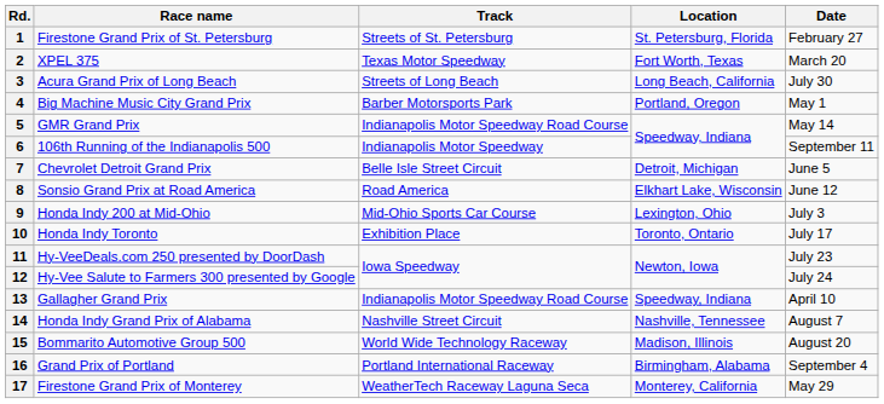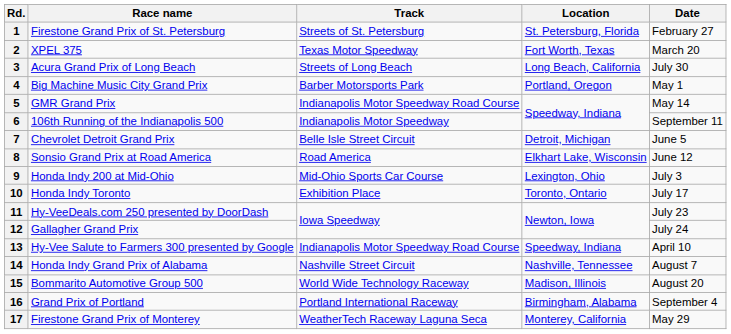 <table class="wikitable" style="font-size: 85%">
 <tr>
 <th>Rd.</th>
 <th>Race name</th>
 <th>Track</th>
 <th>Location</th>
 <th>Date</th>
 </tr>
 <tr>
 <th>1</th>
 <td><a href='#'>Firestone Grand Prix of St. Petersburg</a></td>
 <td> <a href='#'>Streets of St. Petersburg</a></td>
 <td><a href='#'>St. Petersburg, Florida</a></td>
 <td>February 27</td>
 </tr>
 <tr>
 <th>2</th>
 <td><a href='#'>XPEL 375</a></td>
 <td> <a href='#'>Texas Motor Speedway</a></td>
 <td><a href='#'>Fort Worth, Texas</a></td>
 <td>March 20</td>
 </tr>
 <tr>
 <th>3</th>
 <td><a href='#'>Acura Grand Prix of Long Beach</a></td>
 <td> <a href='#'>Streets of Long Beach</a></td>
 <td><a href='#'>Long Beach, California</a></td>
 <td>July 30</td>
 </tr>
 <tr>
 <th>4</th>
 <td><a href='#'>Big Machine Music City Grand Prix</a></td>
 <td> <a href='#'>Barber Motorsports Park</a></td>
 <td><a href='#'>Portland, Oregon</a></td>
 <td>May 1</td>
 </tr>
 <tr>
 <th>5</th>
 <td><a href='#'>GMR Grand Prix</a></td>
 <td> <a href='#'>Indianapolis Motor Speedway Road Course</a></td>
 <td rowspan="2"><a href='#'>Speedway, Indiana</a></td>
 <td>May 14</td>
 </tr>
 <tr>
 <th>6</th>
 <td><a href='#'>106th Running of the Indianapolis 500</a></td>
 <td> <a href='#'>Indianapolis Motor Speedway</a></td>
 <td>September 11</td>
 </tr>
 <tr>
 <th>7</th>
 <td><a href='#'>Chevrolet Detroit Grand Prix</a></td>
 <td> <a href='#'>Belle Isle Street Circuit</a></td>
 <td><a href='#'>Detroit, Michigan</a></td>
 <td>June 5</td>
 </tr>
 <tr>
 <th>8</th>
 <td><a href='#'>Sonsio Grand Prix at Road America</a></td>
 <td> <a href='#'>Road America</a></td>
 <td><a href='#'>Elkhart Lake, Wisconsin</a></td>
 <td>June 12</td>
 </tr>
 <tr>
 <th>9</th>
 <td><a href='#'>Honda Indy 200 at Mid-Ohio</a></td>
 <td> <a href='#'>Mid-Ohio Sports Car Course</a></td>
 <td><a href='#'>Lexington, Ohio</a></td>
 <td>July 3</td>
 </tr>
 <tr>
 <th>10</th>
 <td><a href='#'>Honda Indy Toronto</a></td>
 <td> <a href='#'>Exhibition Place</a></td>
 <td><a href='#'>Toronto, Ontario</a></td>
 <td>July 17</td>
 </tr>
 <tr>
 <th>11</th>
 <td><a href='#'>Hy-VeeDeals.com 250 presented by DoorDash</a></td>
 <td rowspan="2"> <a href='#'>Iowa Speedway</a></td>
 <td rowspan="2"><a href='#'>Newton, Iowa</a></td>
 <td>July 23</td>
 </tr>
 <tr>
 <th>12</th>
-<td><a href='#'>Hy-Vee Salute to Farmers 300 presented by Google</a></td>
+<td><a href='#'>Gallagher Grand Prix</a></td>
 <td>July 24</td>
 </tr>
 <tr>
 <th>13</th>
-<td><a href='#'>Gallagher Grand Prix</a></td>
+<td><a href='#'>Hy-Vee Salute to Farmers 300 presented by Google</a></td>
 <td> <a href='#'>Indianapolis Motor Speedway Road Course</a></td>
 <td><a href='#'>Speedway, Indiana</a></td>
 <td>April 10</td>
 </tr>
 <tr>
 <th>14</th>
 <td><a href='#'>Honda Indy Grand Prix of Alabama</a></td>
 <td> <a href='#'>Nashville Street Circuit</a></td>
 <td><a href='#'>Nashville, Tennessee</a></td>
 <td>August 7</td>
 </tr>
 <tr>
 <th>15</th>
 <td><a href='#'>Bommarito Automotive Group 500</a></td>
 <td> <a href='#'>World Wide Technology Raceway</a></td>
 <td><a href='#'>Madison, Illinois</a></td>
 <td>August 20</td>
 </tr>
 <tr>
 <th>16</th>
 <td><a href='#'>Grand Prix of Portland</a></td>
 <td> <a href='#'>Portland International Raceway</a></td>
 <td><a href='#'>Birmingham, Alabama</a></td>
 <td>September 4</td>
 </tr>
 <tr>
 <th>17</th>
 <td><a href='#'>Firestone Grand Prix of Monterey</a></td>
 <td> <a href='#'>WeatherTech Raceway Laguna Seca</a></td>
 <td><a href='#'>Monterey, California</a></td>
 <td>May 29</td>
 </tr>
 </table>
